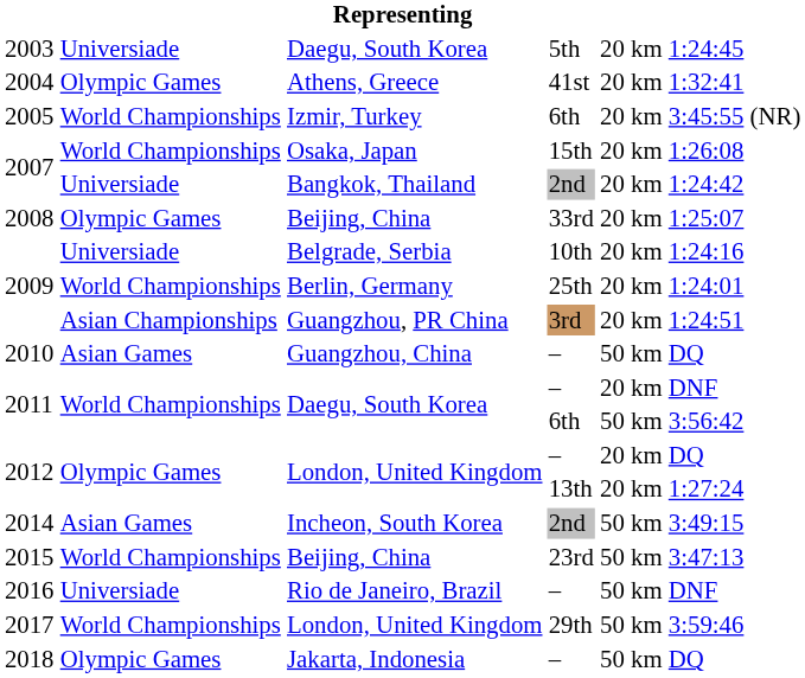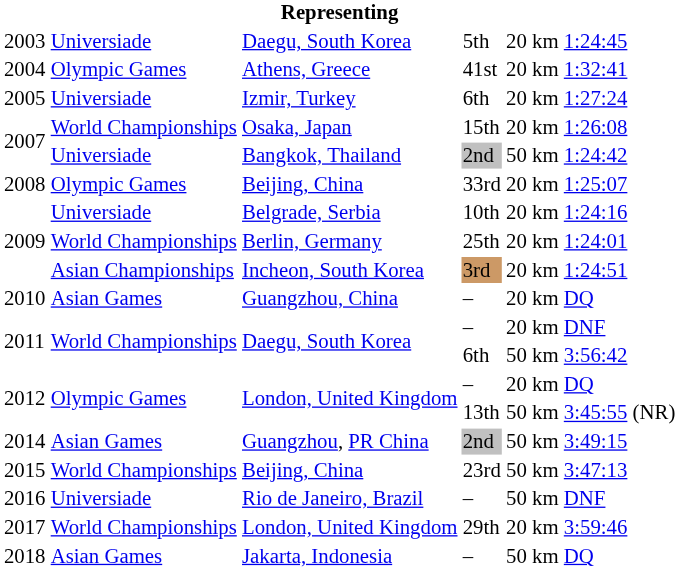 <table>
 <tr>
 <th colspan="6">Representing </th>
 </tr>
 <tr>
 <td>2003</td>
 <td><a href='#'>Universiade</a></td>
 <td><a href='#'>Daegu, South Korea</a></td>
 <td>5th</td>
 <td>20 km</td>
 <td><a href='#'>1:24:45</a></td>
 </tr>
 <tr>
 <td>2004</td>
 <td><a href='#'>Olympic Games</a></td>
 <td><a href='#'>Athens, Greece</a></td>
 <td>41st</td>
 <td>20 km</td>
 <td><a href='#'>1:32:41</a></td>
 </tr>
 <tr>
 <td>2005</td>
-<td><a href='#'>World Championships</a></td>
+<td><a href='#'>Universiade</a></td>
 <td><a href='#'>Izmir, Turkey</a></td>
 <td>6th</td>
 <td>20 km</td>
-<td><a href='#'>3:45:55</a> (NR)</td>
+<td><a href='#'>1:27:24</a></td>
 </tr>
 <tr>
 <td rowspan=2>2007</td>
 <td><a href='#'>World Championships</a></td>
 <td><a href='#'>Osaka, Japan</a></td>
 <td>15th</td>
 <td>20 km</td>
 <td><a href='#'>1:26:08</a></td>
 </tr>
 <tr>
 <td><a href='#'>Universiade</a></td>
 <td><a href='#'>Bangkok, Thailand</a></td>
 <td bgcolor="silver">2nd</td>
-<td>20 km</td>
+<td>50 km</td>
 <td><a href='#'>1:24:42</a></td>
 </tr>
 <tr>
 <td>2008</td>
 <td><a href='#'>Olympic Games</a></td>
 <td><a href='#'>Beijing, China</a></td>
 <td>33rd</td>
 <td>20 km</td>
 <td><a href='#'>1:25:07</a></td>
 </tr>
 <tr>
 <td rowspan=3>2009</td>
 <td><a href='#'>Universiade</a></td>
 <td><a href='#'>Belgrade, Serbia</a></td>
 <td>10th</td>
 <td>20 km</td>
 <td><a href='#'>1:24:16</a></td>
 </tr>
 <tr>
 <td><a href='#'>World Championships</a></td>
 <td><a href='#'>Berlin, Germany</a></td>
 <td>25th</td>
 <td>20 km</td>
 <td><a href='#'>1:24:01</a></td>
 </tr>
 <tr>
 <td><a href='#'>Asian Championships</a></td>
-<td><a href='#'>Guangzhou</a>, <a href='#'>PR China</a></td>
+<td><a href='#'>Incheon, South Korea</a></td>
 <td bgcolor="cc9966">3rd</td>
 <td>20 km</td>
 <td><a href='#'>1:24:51</a></td>
 </tr>
 <tr>
 <td>2010</td>
 <td><a href='#'>Asian Games</a></td>
 <td><a href='#'>Guangzhou, China</a></td>
 <td>–</td>
-<td>50 km</td>
+<td>20 km</td>
 <td><a href='#'>DQ</a></td>
 </tr>
 <tr>
 <td rowspan=2>2011</td>
 <td rowspan=2><a href='#'>World Championships</a></td>
 <td rowspan=2><a href='#'>Daegu, South Korea</a></td>
 <td>–</td>
 <td>20 km</td>
 <td><a href='#'>DNF</a></td>
 </tr>
 <tr>
 <td>6th</td>
 <td>50 km</td>
 <td><a href='#'>3:56:42</a></td>
 </tr>
 <tr>
 <td rowspan=2>2012</td>
 <td rowspan=2><a href='#'>Olympic Games</a></td>
 <td rowspan=2><a href='#'>London, United Kingdom</a></td>
 <td>–</td>
 <td>20 km</td>
 <td><a href='#'>DQ</a></td>
 </tr>
 <tr>
 <td>13th</td>
-<td>20 km</td>
-<td><a href='#'>1:27:24</a></td>
+<td>50 km</td>
+<td><a href='#'>3:45:55</a> (NR)</td>
 </tr>
 <tr>
 <td>2014</td>
 <td><a href='#'>Asian Games</a></td>
-<td><a href='#'>Incheon, South Korea</a></td>
+<td><a href='#'>Guangzhou</a>, <a href='#'>PR China</a></td>
 <td bgcolor=silver>2nd</td>
 <td>50 km</td>
 <td><a href='#'>3:49:15</a></td>
 </tr>
 <tr>
 <td>2015</td>
 <td><a href='#'>World Championships</a></td>
 <td><a href='#'>Beijing, China</a></td>
 <td>23rd</td>
 <td>50 km</td>
 <td><a href='#'>3:47:13</a></td>
 </tr>
 <tr>
 <td>2016</td>
 <td><a href='#'>Universiade</a></td>
 <td><a href='#'>Rio de Janeiro, Brazil</a></td>
 <td>–</td>
 <td>50 km</td>
 <td><a href='#'>DNF</a></td>
 </tr>
 <tr>
 <td>2017</td>
 <td><a href='#'>World Championships</a></td>
 <td><a href='#'>London, United Kingdom</a></td>
 <td>29th</td>
-<td>50 km</td>
+<td>20 km</td>
 <td><a href='#'>3:59:46</a></td>
 </tr>
 <tr>
 <td>2018</td>
-<td><a href='#'>Olympic Games</a></td>
+<td><a href='#'>Asian Games</a></td>
 <td><a href='#'>Jakarta, Indonesia</a></td>
 <td>–</td>
 <td>50 km</td>
 <td><a href='#'>DQ</a></td>
 </tr>
 </table>
